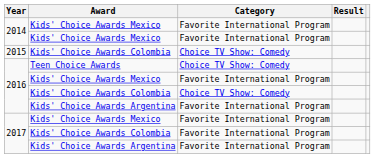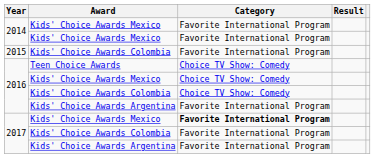 <table class="wikitable">
 <tr>
 <th>Year</th>
 <th>Award</th>
 <th>Category</th>
 <th>Result</th>
 <th></th>
 </tr>
 <tr>
 <td rowspan="2">2014</td>
 <td><a href='#'>Kids' Choice Awards Mexico</a></td>
 <td>Favorite International Program</td>
 <td></td>
 <td></td>
 </tr>
 <tr>
 <td><a href='#'>Kids' Choice Awards Mexico</a></td>
 <td>Favorite International Program</td>
 <td></td>
 <td></td>
 </tr>
 <tr>
 <td>2015</td>
 <td><a href='#'>Kids' Choice Awards Colombia</a></td>
-<td><a href='#'>Choice TV Show: Comedy</a></td>
+<td>Favorite International Program</td>
 <td></td>
 <td></td>
 </tr>
 <tr>
 <td rowspan="4">2016</td>
 <td><a href='#'>Teen Choice Awards</a></td>
 <td><a href='#'>Choice TV Show: Comedy</a></td>
 <td></td>
 <td style="text-align: center;"></td>
 </tr>
 <tr>
 <td><a href='#'>Kids' Choice Awards Mexico</a></td>
-<td>Favorite International Program</td>
+<td><a href='#'>Choice TV Show: Comedy</a></td>
 <td></td>
 <td style="text-align: center;"></td>
 </tr>
 <tr>
 <td><a href='#'>Kids' Choice Awards Colombia</a></td>
 <td><a href='#'>Choice TV Show: Comedy</a></td>
 <td></td>
 <td style="text-align: center;"></td>
 </tr>
 <tr>
 <td><a href='#'>Kids' Choice Awards Argentina</a></td>
 <td>Favorite International Program</td>
 <td></td>
 <td style="text-align: center;"></td>
 </tr>
 <tr>
 <td rowspan="3">2017</td>
 <td><a href='#'>Kids' Choice Awards Mexico</a></td>
-<td>Favorite International Program</td>
+<td><strong>Favorite International Program</strong></td>
 <td></td>
 <td></td>
 </tr>
 <tr>
 <td><a href='#'>Kids' Choice Awards Colombia</a></td>
 <td>Favorite International Program</td>
 <td></td>
 <td></td>
 </tr>
 <tr>
 <td><a href='#'>Kids' Choice Awards Argentina</a></td>
 <td>Favorite International Program</td>
 <td></td>
 <td></td>
 </tr>
 </table>
